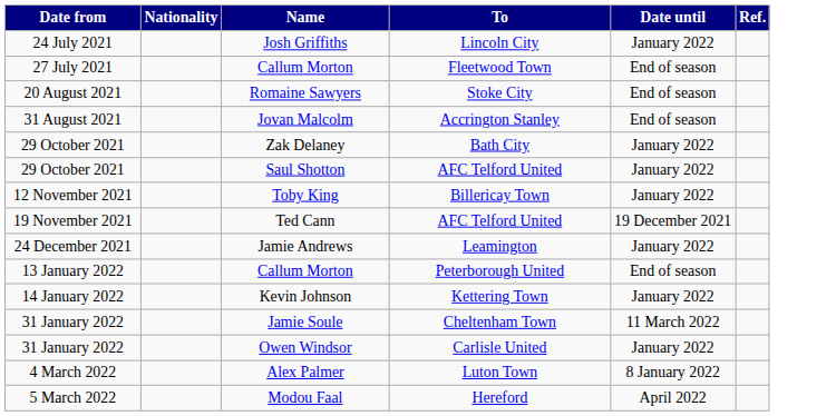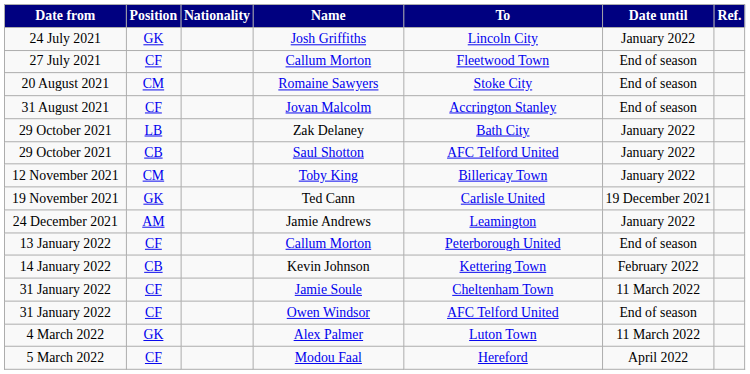 <table class="wikitable"  style="text-align:center; font-size:90%; ">
 <tr>
 <th style="background:#000080; color:white; width:120px;">Date from</th>
+<th style="background:#000080; color:white; width:50px;">Position</th>
 <th style="background:#000080; color:white; width:50px;">Nationality</th>
 <th style="background:#000080; color:white; width:150px;">Name</th>
 <th style="background:#000080; color:white; width:200px;">To</th>
 <th style="background:#000080; color:white; width:110px;">Date until</th>
 <th style="background:#000080; color:white; width:25px;">Ref.</th>
 </tr>
 <tr>
 <td>24 July 2021</td>
+<td><a href='#'>GK</a></td>
 <td></td>
 <td><a href='#'>Josh Griffiths</a></td>
 <td> <a href='#'>Lincoln City</a></td>
 <td>January 2022</td>
 <td></td>
 </tr>
 <tr>
 <td>27 July 2021</td>
+<td><a href='#'>CF</a></td>
 <td></td>
 <td><a href='#'>Callum Morton</a></td>
 <td> <a href='#'>Fleetwood Town</a></td>
 <td>End of season</td>
 <td></td>
 </tr>
 <tr>
 <td>20 August 2021</td>
+<td><a href='#'>CM</a></td>
 <td></td>
 <td><a href='#'>Romaine Sawyers</a></td>
 <td> <a href='#'>Stoke City</a></td>
 <td>End of season</td>
 <td></td>
 </tr>
 <tr>
 <td>31 August 2021</td>
+<td><a href='#'>CF</a></td>
 <td></td>
 <td><a href='#'>Jovan Malcolm</a></td>
 <td> <a href='#'>Accrington Stanley</a></td>
 <td>End of season</td>
 <td></td>
 </tr>
 <tr>
 <td>29 October 2021</td>
+<td><a href='#'>LB</a></td>
 <td></td>
 <td>Zak Delaney</td>
 <td> <a href='#'>Bath City</a></td>
 <td>January 2022</td>
 <td></td>
 </tr>
 <tr>
 <td>29 October 2021</td>
+<td><a href='#'>CB</a></td>
 <td></td>
 <td><a href='#'>Saul Shotton</a></td>
 <td> <a href='#'>AFC Telford United</a></td>
 <td>January 2022</td>
 <td></td>
 </tr>
 <tr>
 <td>12 November 2021</td>
+<td><a href='#'>CM</a></td>
 <td></td>
 <td><a href='#'>Toby King</a></td>
 <td> <a href='#'>Billericay Town</a></td>
 <td>January 2022</td>
 <td></td>
 </tr>
 <tr>
 <td>19 November 2021</td>
+<td><a href='#'>GK</a></td>
 <td></td>
 <td>Ted Cann</td>
-<td> <a href='#'>AFC Telford United</a></td>
+<td> <a href='#'>Carlisle United</a></td>
 <td>19 December 2021</td>
 <td></td>
 </tr>
 <tr>
 <td>24 December 2021</td>
+<td><a href='#'>AM</a></td>
 <td></td>
 <td>Jamie Andrews</td>
 <td> <a href='#'>Leamington</a></td>
 <td>January 2022</td>
 <td></td>
 </tr>
 <tr>
 <td>13 January 2022</td>
+<td><a href='#'>CF</a></td>
 <td></td>
 <td><a href='#'>Callum Morton</a></td>
 <td> <a href='#'>Peterborough United</a></td>
 <td>End of season</td>
 <td></td>
 </tr>
 <tr>
 <td>14 January 2022</td>
+<td><a href='#'>CB</a></td>
 <td></td>
 <td>Kevin Johnson</td>
 <td> <a href='#'>Kettering Town</a></td>
-<td>January 2022</td>
+<td>February 2022</td>
 <td></td>
 </tr>
 <tr>
 <td>31 January 2022</td>
+<td><a href='#'>CF</a></td>
 <td></td>
 <td><a href='#'>Jamie Soule</a></td>
 <td> <a href='#'>Cheltenham Town</a></td>
 <td>11 March 2022</td>
 <td></td>
 </tr>
 <tr>
 <td>31 January 2022</td>
+<td><a href='#'>CF</a></td>
 <td></td>
 <td><a href='#'>Owen Windsor</a></td>
-<td> <a href='#'>Carlisle United</a></td>
-<td>January 2022</td>
+<td> <a href='#'>AFC Telford United</a></td>
+<td>End of season</td>
 <td></td>
 </tr>
 <tr>
 <td>4 March 2022</td>
+<td><a href='#'>GK</a></td>
 <td></td>
 <td><a href='#'>Alex Palmer</a></td>
 <td> <a href='#'>Luton Town</a></td>
-<td>8 January 2022</td>
+<td>11 March 2022</td>
 <td></td>
 </tr>
 <tr>
 <td>5 March 2022</td>
+<td><a href='#'>CF</a></td>
 <td></td>
 <td><a href='#'>Modou Faal</a></td>
 <td> <a href='#'>Hereford</a></td>
 <td>April 2022</td>
 <td></td>
 </tr>
 </table>
